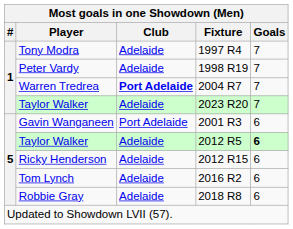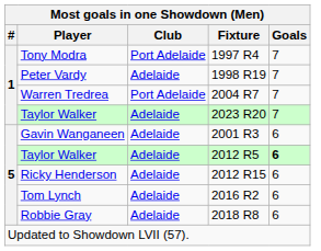 <table class="wikitable">
 <tr>
 <th colspan="5">Most goals in one Showdown (Men)</th>
 </tr>
 <tr>
 <th>#</th>
 <th>Player</th>
 <th>Club</th>
 <th>Fixture</th>
 <th>Goals</th>
 </tr>
 <tr>
 <th rowspan="4">1</th>
 <td><a href='#'>Tony Modra</a></td>
-<td><a href='#'>Adelaide</a></td>
+<td><a href='#'>Port Adelaide</a></td>
 <td>1997 R4</td>
 <td>7</td>
 </tr>
 <tr>
 <td><a href='#'>Peter Vardy</a></td>
 <td><a href='#'>Adelaide</a></td>
 <td>1998 R19</td>
 <td>7</td>
 </tr>
 <tr>
 <td><a href='#'>Warren Tredrea</a></td>
-<td><strong><a href='#'>Port Adelaide</a></strong></td>
+<td><a href='#'>Port Adelaide</a></td>
 <td>2004 R7</td>
 <td>7</td>
 </tr>
 <tr style="background:#cfc;">
 <td><a href='#'>Taylor Walker</a></td>
 <td><a href='#'>Adelaide</a></td>
 <td>2023 R20</td>
 <td>7</td>
 </tr>
 <tr>
 <th rowspan="5">5</th>
 <td><a href='#'>Gavin Wanganeen</a></td>
-<td><a href='#'>Port Adelaide</a></td>
+<td><a href='#'>Adelaide</a></td>
 <td>2001 R3</td>
 <td>6</td>
 </tr>
 <tr style="background:#cfc;">
 <td><a href='#'>Taylor Walker</a></td>
 <td><a href='#'>Adelaide</a></td>
 <td>2012 R5</td>
 <td><strong>6</strong></td>
 </tr>
 <tr>
 <td><a href='#'>Ricky Henderson</a></td>
 <td><a href='#'>Adelaide</a></td>
 <td>2012 R15</td>
 <td>6</td>
 </tr>
 <tr>
 <td><a href='#'>Tom Lynch</a></td>
 <td><a href='#'>Adelaide</a></td>
 <td>2016 R2</td>
 <td>6</td>
 </tr>
 <tr>
 <td><a href='#'>Robbie Gray</a></td>
 <td><a href='#'>Adelaide</a></td>
 <td>2018 R8</td>
 <td>6</td>
 </tr>
 <tr>
 <td colspan="5">Updated to Showdown LVII (57).</td>
 </tr>
 </table>
